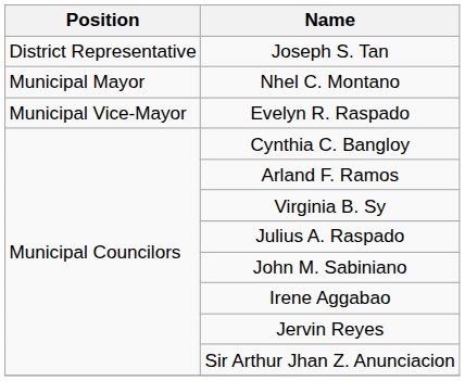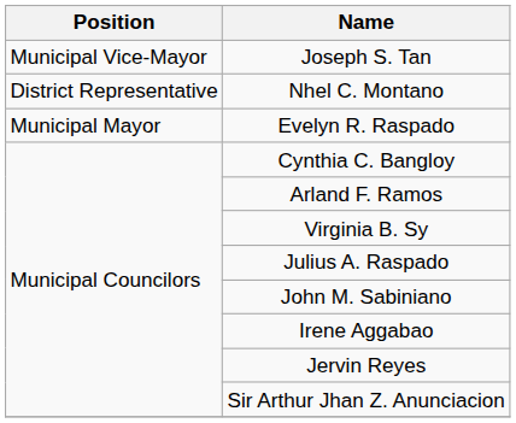 <table class="wikitable" style="line-height:1.20em; font-size:100%;">
 <tr>
 <th>Position</th>
 <th>Name</th>
 </tr>
 <tr>
-<td>District Representative</td>
+<td>Municipal Vice-Mayor</td>
 <td style="text-align:center;">Joseph S. Tan</td>
 </tr>
 <tr>
-<td>Municipal Mayor</td>
+<td>District Representative</td>
 <td style="text-align:center;">Nhel C. Montano</td>
 </tr>
 <tr>
-<td>Municipal Vice-Mayor</td>
+<td>Municipal Mayor</td>
 <td style="text-align:center;">Evelyn  R. Raspado</td>
 </tr>
 <tr>
 <td rowspan=8>Municipal Councilors</td>
 <td style="text-align:center;">Cynthia C. Bangloy</td>
 </tr>
 <tr>
 <td style="text-align:center;">Arland F. Ramos</td>
 </tr>
 <tr>
 <td style="text-align:center;">Virginia B. Sy</td>
 </tr>
 <tr>
 <td style="text-align:center;">Julius A. Raspado</td>
 </tr>
 <tr>
 <td style="text-align:center;">John M. Sabiniano</td>
 </tr>
 <tr>
 <td style="text-align:center;">Irene Aggabao</td>
 </tr>
 <tr>
 <td style="text-align:center;">Jervin Reyes</td>
 </tr>
 <tr>
 <td style="text-align:center;">Sir Arthur Jhan Z. Anunciacion</td>
 </tr>
 <tr>
 </tr>
 </table>
